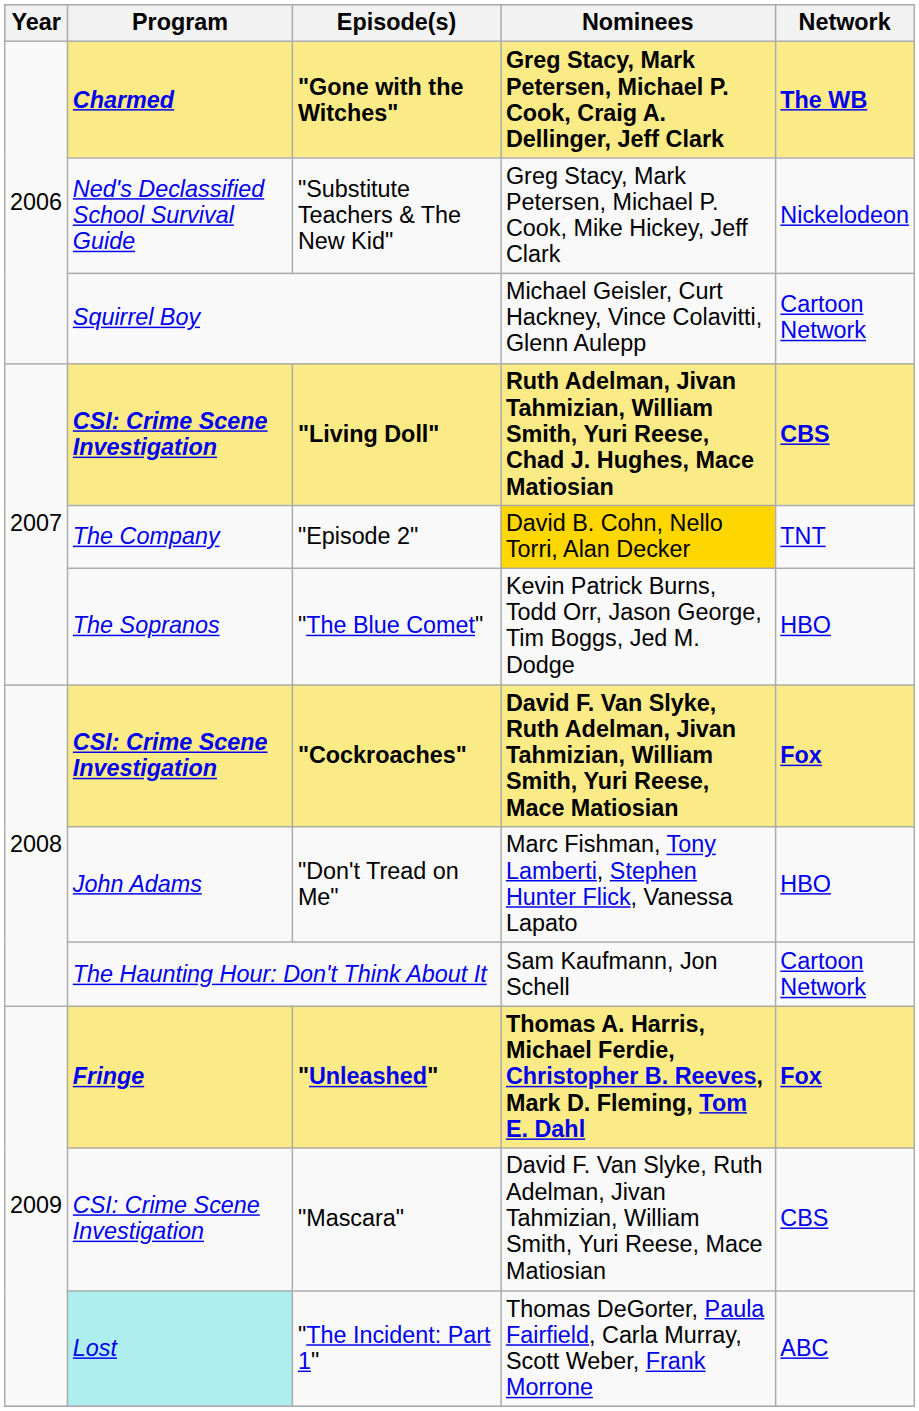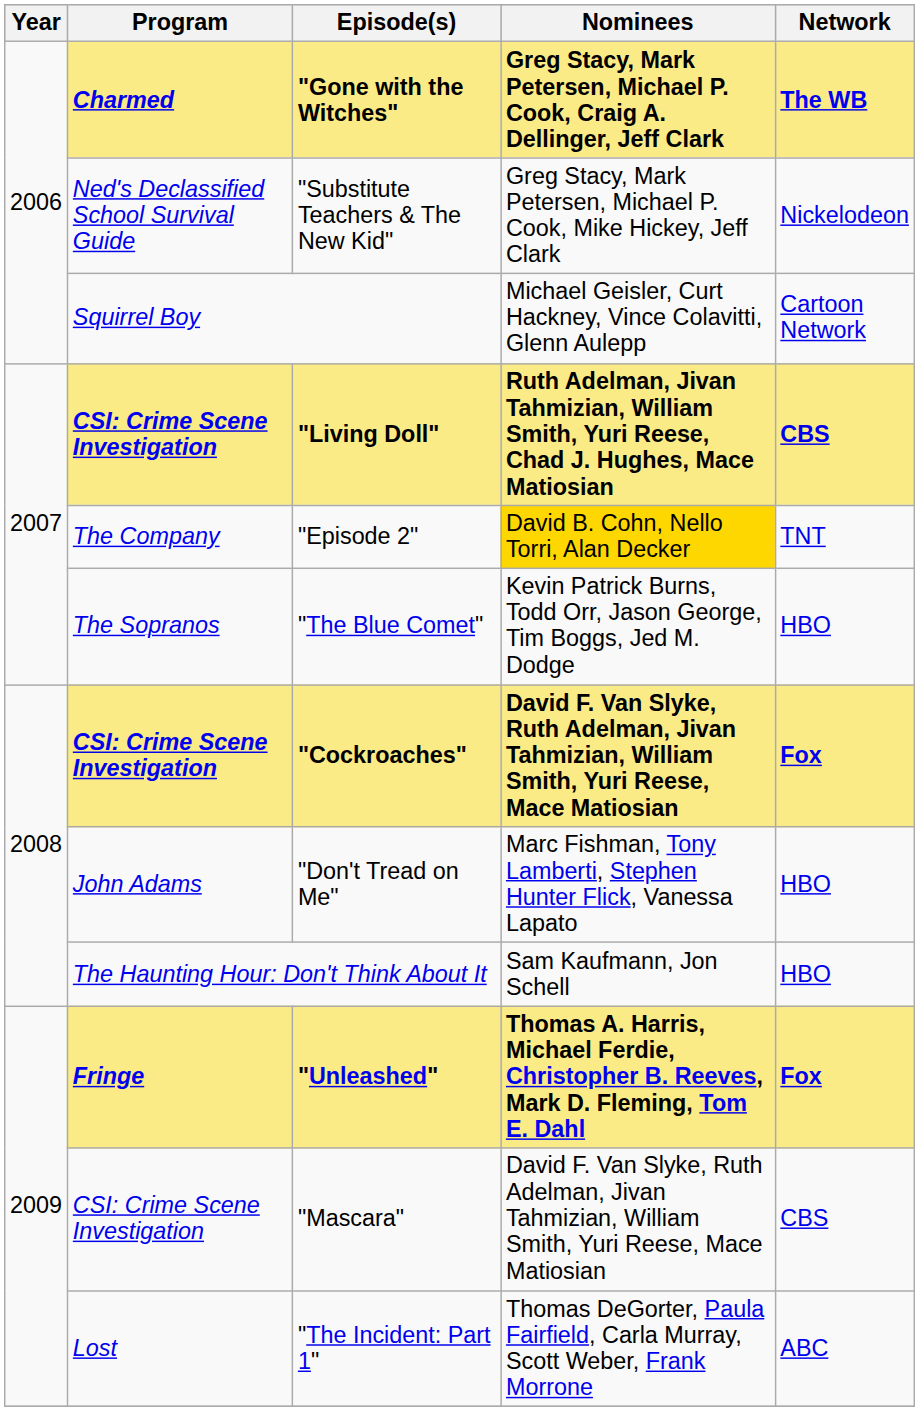 <table class="wikitable" style="width:100%">
 <tr bgcolor="#bebebe">
 <th width="5%">Year</th>
 <th width="30%">Program</th>
 <th width="25%">Episode(s)</th>
 <th width="40%">Nominees</th>
 <th width="5%">Network</th>
 </tr>
 <tr>
 <td rowspan="3" style="text-align:center;">2006 <br></td>
 <td style="background:#FAEB86;"><strong><em><a href='#'>Charmed</a></em></strong></td>
 <td style="background:#FAEB86;"><strong>"Gone with the Witches"</strong></td>
 <td style="background:#FAEB86;"><strong>Greg Stacy, Mark Petersen, Michael P. Cook, Craig A. Dellinger, Jeff Clark</strong></td>
 <td style="background:#FAEB86;"><strong><a href='#'>The WB</a></strong></td>
 </tr>
 <tr>
 <td><em><a href='#'>Ned's Declassified School Survival Guide</a></em></td>
 <td>"Substitute Teachers & The New Kid"</td>
 <td>Greg Stacy, Mark Petersen, Michael P. Cook, Mike Hickey, Jeff Clark</td>
 <td><a href='#'>Nickelodeon</a></td>
 </tr>
 <tr>
 <td colspan="2"><em><a href='#'>Squirrel Boy</a></em></td>
 <td>Michael Geisler, Curt Hackney, Vince Colavitti, Glenn Aulepp</td>
 <td><a href='#'>Cartoon Network</a></td>
 </tr>
 <tr>
 <td rowspan="3" style="text-align:center;">2007 <br></td>
 <td style="background:#FAEB86;"><strong><em><a href='#'>CSI: Crime Scene Investigation</a></em></strong></td>
 <td style="background:#FAEB86;"><strong>"Living Doll"</strong></td>
 <td style="background:#FAEB86;"><strong>Ruth Adelman, Jivan Tahmizian, William Smith, Yuri Reese, Chad J. Hughes, Mace Matiosian</strong></td>
 <td style="background:#FAEB86;"><strong><a href='#'>CBS</a></strong></td>
 </tr>
 <tr>
 <td><em><a href='#'>The Company</a></em></td>
 <td>"Episode 2"</td>
 <td style="background: gold;">David B. Cohn, Nello Torri, Alan Decker</td>
 <td><a href='#'>TNT</a></td>
 </tr>
 <tr>
 <td><em><a href='#'>The Sopranos</a></em></td>
 <td>"<a href='#'>The Blue Comet</a>"</td>
 <td>Kevin Patrick Burns, Todd Orr, Jason George, Tim Boggs, Jed M. Dodge</td>
 <td><a href='#'>HBO</a></td>
 </tr>
 <tr>
 <td rowspan="3" style="text-align:center;">2008 <br></td>
 <td style="background:#FAEB86;"><strong><em><a href='#'>CSI: Crime Scene Investigation</a></em></strong></td>
 <td style="background:#FAEB86;"><strong>"Cockroaches"</strong></td>
 <td style="background:#FAEB86;"><strong>David F. Van Slyke, Ruth Adelman, Jivan Tahmizian, William Smith, Yuri Reese, Mace Matiosian</strong></td>
 <td style="background:#FAEB86;"><strong><a href='#'>Fox</a></strong></td>
 </tr>
 <tr>
 <td><em><a href='#'>John Adams</a></em></td>
 <td>"Don't Tread on Me"</td>
 <td>Marc Fishman, <a href='#'>Tony Lamberti</a>, <a href='#'>Stephen Hunter Flick</a>, Vanessa Lapato</td>
 <td><a href='#'>HBO</a></td>
 </tr>
 <tr>
 <td colspan="2"><em><a href='#'>The Haunting Hour: Don't Think About It</a></em></td>
 <td>Sam Kaufmann, Jon Schell</td>
-<td><a href='#'>Cartoon Network</a></td>
+<td><a href='#'>HBO</a></td>
 </tr>
 <tr>
 <td rowspan="3" style="text-align:center;">2009 <br></td>
 <td style="background:#FAEB86;"><strong><em><a href='#'>Fringe</a></em></strong></td>
 <td style="background:#FAEB86;"><strong>"<a href='#'>Unleashed</a>"</strong></td>
 <td style="background:#FAEB86;"><strong>Thomas A. Harris, Michael Ferdie, <a href='#'>Christopher B. Reeves</a>, Mark D. Fleming, <a href='#'>Tom E. Dahl</a></strong></td>
 <td style="background:#FAEB86;"><strong><a href='#'>Fox</a></strong></td>
 </tr>
 <tr>
 <td><em><a href='#'>CSI: Crime Scene Investigation</a></em></td>
 <td>"Mascara"</td>
 <td>David F. Van Slyke, Ruth Adelman, Jivan Tahmizian, William Smith, Yuri Reese, Mace Matiosian</td>
 <td><a href='#'>CBS</a></td>
 </tr>
 <tr>
-<td style="background: paleturquoise;"><em><a href='#'>Lost</a></em></td>
+<td><em><a href='#'>Lost</a></em></td>
 <td>"<a href='#'>The Incident: Part 1</a>"</td>
 <td>Thomas DeGorter, <a href='#'>Paula Fairfield</a>, Carla Murray, Scott Weber, <a href='#'>Frank Morrone</a></td>
 <td><a href='#'>ABC</a></td>
 </tr>
 <tr>
 </tr>
 </table>
